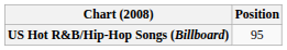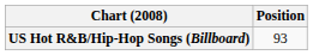 <table class="wikitable plainrowheaders" style="text-align:center;">
 <tr>
 <th scope="col">Chart (2008)</th>
 <th scope="col">Position</th>
 </tr>
 <tr>
 <th scope="row">US Hot R&B/Hip-Hop Songs (<em>Billboard</em>)</th>
-<td>95</td>
+<td>93</td>
 </tr>
 </table>
